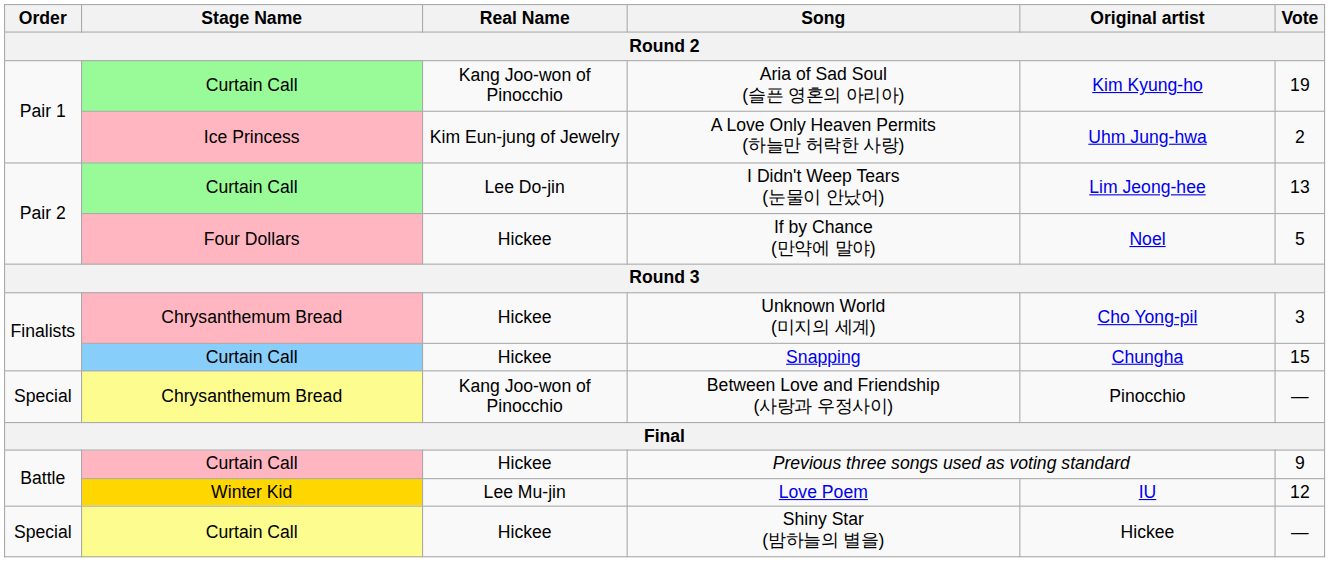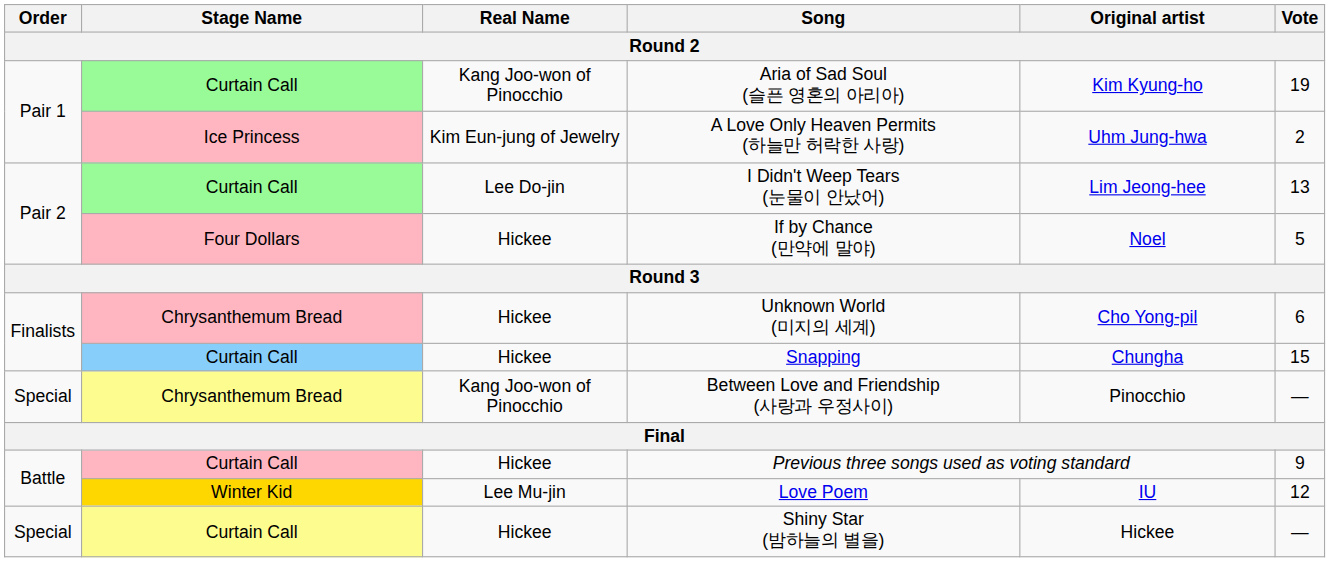 <table class="wikitable" style="text-align:center; width:95%;">
 <tr>
 <th style="width:1%;">Order</th>
 <th style="width:20%;">Stage Name</th>
 <th style="width:12%;">Real Name</th>
 <th style="width:23%;">Song</th>
 <th style="width:15%;">Original artist</th>
 <th style="width:1%;">Vote</th>
 </tr>
 <tr>
 <th colspan=6>Round 2</th>
 </tr>
 <tr>
 <td rowspan=2>Pair 1</td>
 <td bgcolor="palegreen">Curtain Call</td>
 <td>Kang Joo-won of Pinocchio</td>
 <td>Aria of Sad Soul<br>(슬픈 영혼의 아리아)</td>
 <td><a href='#'>Kim Kyung-ho</a></td>
 <td>19</td>
 </tr>
 <tr>
 <td bgcolor="lightpink">Ice Princess</td>
 <td>Kim Eun-jung of Jewelry</td>
 <td>A Love Only Heaven Permits<br>(하늘만 허락한 사랑)</td>
 <td><a href='#'>Uhm Jung-hwa</a></td>
 <td>2</td>
 </tr>
 <tr>
 <td rowspan=2>Pair 2</td>
 <td bgcolor="palegreen">Curtain Call</td>
 <td>Lee Do-jin</td>
 <td>I Didn't Weep Tears<br>(눈물이 안났어)</td>
 <td><a href='#'>Lim Jeong-hee</a></td>
 <td>13</td>
 </tr>
 <tr>
 <td bgcolor="lightpink">Four Dollars</td>
 <td>Hickee</td>
 <td>If by Chance<br>(만약에 말야)</td>
 <td><a href='#'>Noel</a></td>
 <td>5</td>
 </tr>
 <tr>
 <th colspan=6>Round 3</th>
 </tr>
 <tr>
 <td rowspan=2>Finalists</td>
 <td bgcolor="lightpink">Chrysanthemum Bread</td>
 <td>Hickee</td>
 <td>Unknown World<br>(미지의 세계)</td>
 <td><a href='#'>Cho Yong-pil</a></td>
-<td>3</td>
+<td>6</td>
 </tr>
 <tr>
 <td bgcolor="lightskyblue">Curtain Call</td>
 <td>Hickee</td>
 <td><a href='#'>Snapping</a></td>
 <td><a href='#'>Chungha</a></td>
 <td>15</td>
 </tr>
 <tr>
 <td>Special</td>
 <td bgcolor="#FDFC8F">Chrysanthemum Bread</td>
 <td>Kang Joo-won of Pinocchio</td>
 <td>Between Love and Friendship<br>(사랑과 우정사이)</td>
 <td>Pinocchio</td>
 <td>—</td>
 </tr>
 <tr>
 <th colspan=6>Final</th>
 </tr>
 <tr>
 <td rowspan=2>Battle</td>
 <td bgcolor="lightpink">Curtain Call</td>
 <td>Hickee</td>
 <td colspan=2><em>Previous three songs used as voting standard</em></td>
 <td>9</td>
 </tr>
 <tr>
 <td bgcolor="gold">Winter Kid</td>
 <td>Lee Mu-jin</td>
 <td><a href='#'>Love Poem</a></td>
 <td><a href='#'>IU</a></td>
 <td>12</td>
 </tr>
 <tr>
 <td>Special</td>
 <td bgcolor="#FDFC8F">Curtain Call</td>
 <td>Hickee</td>
 <td>Shiny Star<br>(밤하늘의 별을)</td>
 <td>Hickee</td>
 <td>—</td>
 </tr>
 </table>
